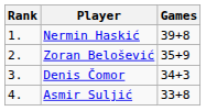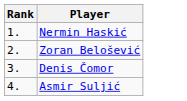 <table class="wikitable">
 <tr>
 <th>Rank</th>
 <th>Player</th>
-<th>Games</th>
 </tr>
 <tr>
 <td>1.</td>
 <td> <a href='#'>Nermin Haskić</a></td>
-<td>39+8</td>
 </tr>
 <tr>
 <td>2.</td>
 <td> <a href='#'>Zoran Belošević</a></td>
-<td>35+9</td>
 </tr>
 <tr>
 <td>3.</td>
 <td> <a href='#'>Denis Čomor</a></td>
-<td>34+3</td>
 </tr>
 <tr>
 <td>4.</td>
 <td> <a href='#'>Asmir Suljić</a></td>
-<td>33+8</td>
 </tr>
 </table>
